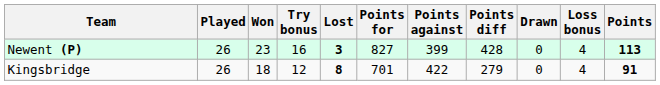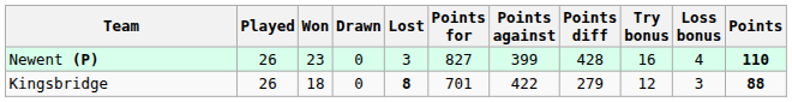 <table class="wikitable" style="text-align:center">
 <tr>
 <th bgcolor="#efefef" width="195">Team</th>
 <th bgcolor="#efefef" width="20">Played</th>
 <th bgcolor="#efefef" width="20">Won</th>
-<th bgcolor="#efefef" width="20">Try bonus</th>
+<th bgcolor="#efefef" width="20">Drawn</th>
 <th bgcolor="#efefef" width="20">Lost</th>
 <th bgcolor="#efefef" width="20">Points for</th>
 <th bgcolor="#efefef" width="20">Points against</th>
 <th bgcolor="#efefef" width="20">Points diff</th>
-<th bgcolor="#efefef" width="20">Drawn</th>
+<th bgcolor="#efefef" width="20">Try bonus</th>
 <th bgcolor="#efefef" width="20">Loss bonus</th>
 <th bgcolor="#efefef" width="20">Points</th>
 </tr>
 <tr bgcolor=#d8ffeb align=center>
 <td style="text-align:left;">Newent <strong>(P)</strong></td>
 <td>26</td>
 <td>23</td>
-<td>16</td>
-<td><strong>3</strong></td>
+<td>0</td>
+<td>3</td>
 <td>827</td>
 <td>399</td>
 <td>428</td>
-<td>0</td>
+<td>16</td>
 <td>4</td>
-<td><strong>113</strong></td>
+<td><strong>110</strong></td>
 </tr>
 <tr>
 <td align=left>Kingsbridge</td>
 <td>26</td>
 <td>18</td>
-<td>12</td>
+<td>0</td>
 <td><strong>8</strong></td>
 <td>701</td>
 <td>422</td>
 <td>279</td>
-<td>0</td>
-<td>4</td>
-<td><strong>91</strong></td>
+<td>12</td>
+<td>3</td>
+<td><strong>88</strong></td>
 </tr>
 </table>
